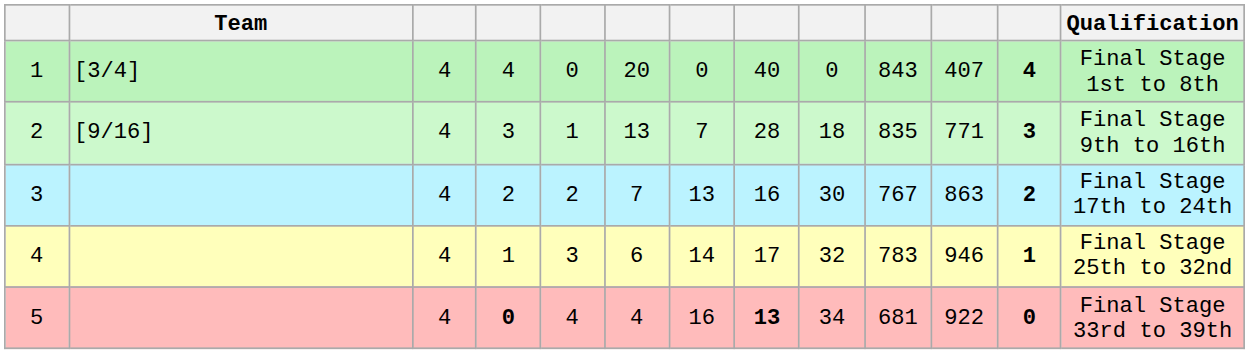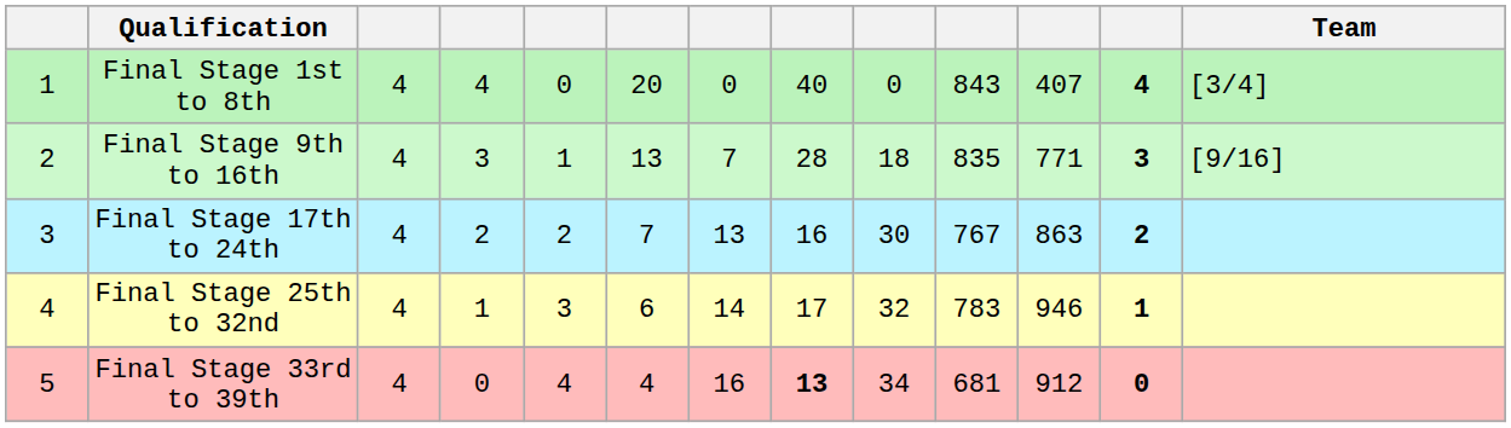 <table class=wikitable style="text-align:center" width=730>
 <tr>
 <th width=5.5%></th>
-<th width=30%>Team</th>
+<th width=18%>Qualification</th>
 <th width=5.5%></th>
 <th width=5.5%></th>
 <th width=5.5%></th>
 <th width=5.5%></th>
 <th width=5.5%></th>
 <th width=5.5%></th>
 <th width=5.5%></th>
 <th width=5.5%></th>
 <th width=5.5%></th>
 <th width=5.5%></th>
-<th width=18%>Qualification</th>
+<th width=30%>Team</th>
 </tr>
 <tr bgcolor=#bbf3bb>
 <td>1</td>
-<td style="text-align:left"> [3/4]</td>
+<td>Final Stage 1st to 8th</td>
 <td>4</td>
 <td>4</td>
 <td>0</td>
 <td>20</td>
 <td>0</td>
 <td>40</td>
 <td>0</td>
 <td>843</td>
 <td>407</td>
 <td><strong>4</strong></td>
-<td>Final Stage 1st to 8th</td>
+<td style="text-align:left"> [3/4]</td>
 </tr>
 <tr bgcolor=#ccf9cc>
 <td>2</td>
-<td style="text-align:left"> [9/16]</td>
+<td>Final Stage 9th to 16th</td>
 <td>4</td>
 <td>3</td>
 <td>1</td>
 <td>13</td>
 <td>7</td>
 <td>28</td>
 <td>18</td>
 <td>835</td>
 <td>771</td>
 <td><strong>3</strong></td>
-<td>Final Stage 9th to 16th</td>
+<td style="text-align:left"> [9/16]</td>
 </tr>
 <tr bgcolor=#bbf3ff>
 <td>3</td>
-<td style="text-align:left"></td>
+<td>Final Stage 17th to 24th</td>
 <td>4</td>
 <td>2</td>
 <td>2</td>
 <td>7</td>
 <td>13</td>
 <td>16</td>
 <td>30</td>
 <td>767</td>
 <td>863</td>
 <td><strong>2</strong></td>
-<td>Final Stage 17th to 24th</td>
+<td style="text-align:left"></td>
 </tr>
 <tr bgcolor=#ffffbb>
 <td>4</td>
-<td style="text-align:left"></td>
+<td>Final Stage 25th to 32nd</td>
 <td>4</td>
 <td>1</td>
 <td>3</td>
 <td>6</td>
 <td>14</td>
 <td>17</td>
 <td>32</td>
 <td>783</td>
 <td>946</td>
 <td><strong>1</strong></td>
-<td>Final Stage 25th to 32nd</td>
+<td style="text-align:left"></td>
 </tr>
 <tr bgcolor=#ffbbbb>
 <td>5</td>
-<td style="text-align:left"></td>
+<td>Final Stage 33rd to 39th</td>
 <td>4</td>
-<td><strong>0</strong></td>
+<td>0</td>
 <td>4</td>
 <td>4</td>
 <td>16</td>
 <td><strong>13</strong></td>
 <td>34</td>
 <td>681</td>
-<td>922</td>
+<td>912</td>
 <td><strong>0</strong></td>
-<td>Final Stage 33rd to 39th</td>
+<td style="text-align:left"></td>
 </tr>
 </table>
